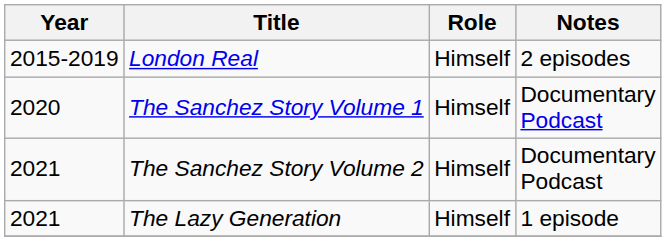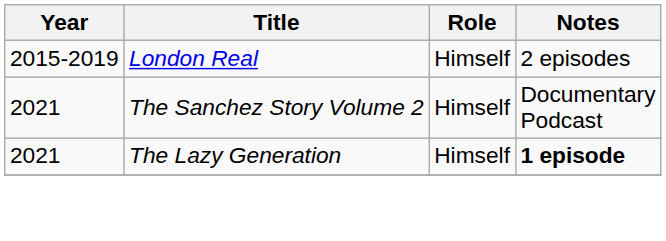 <table class="wikitable sortable">
 <tr>
 <th>Year</th>
 <th>Title</th>
 <th>Role</th>
 <th class="unsortable">Notes</th>
 </tr>
 <tr>
 <td>2015-2019</td>
 <td><em><a href='#'>London Real</a></em></td>
 <td>Himself</td>
 <td>2 episodes</td>
 </tr>
 <tr>
-<td>2020</td>
-<td><em><a href='#'>The Sanchez Story Volume 1</a></em></td>
-<td>Himself</td>
-<td>Documentary<br><a href='#'>Podcast</a></td>
-</tr>
-<tr>
 <td>2021</td>
 <td><em>The Sanchez Story Volume 2</em></td>
 <td>Himself</td>
 <td>Documentary<br>Podcast</td>
 </tr>
 <tr>
 <td>2021</td>
 <td><em>The Lazy Generation</em></td>
 <td>Himself</td>
-<td>1 episode</td>
+<td><strong>1 episode</strong></td>
 </tr>
 <tr>
 </tr>
 </table>
